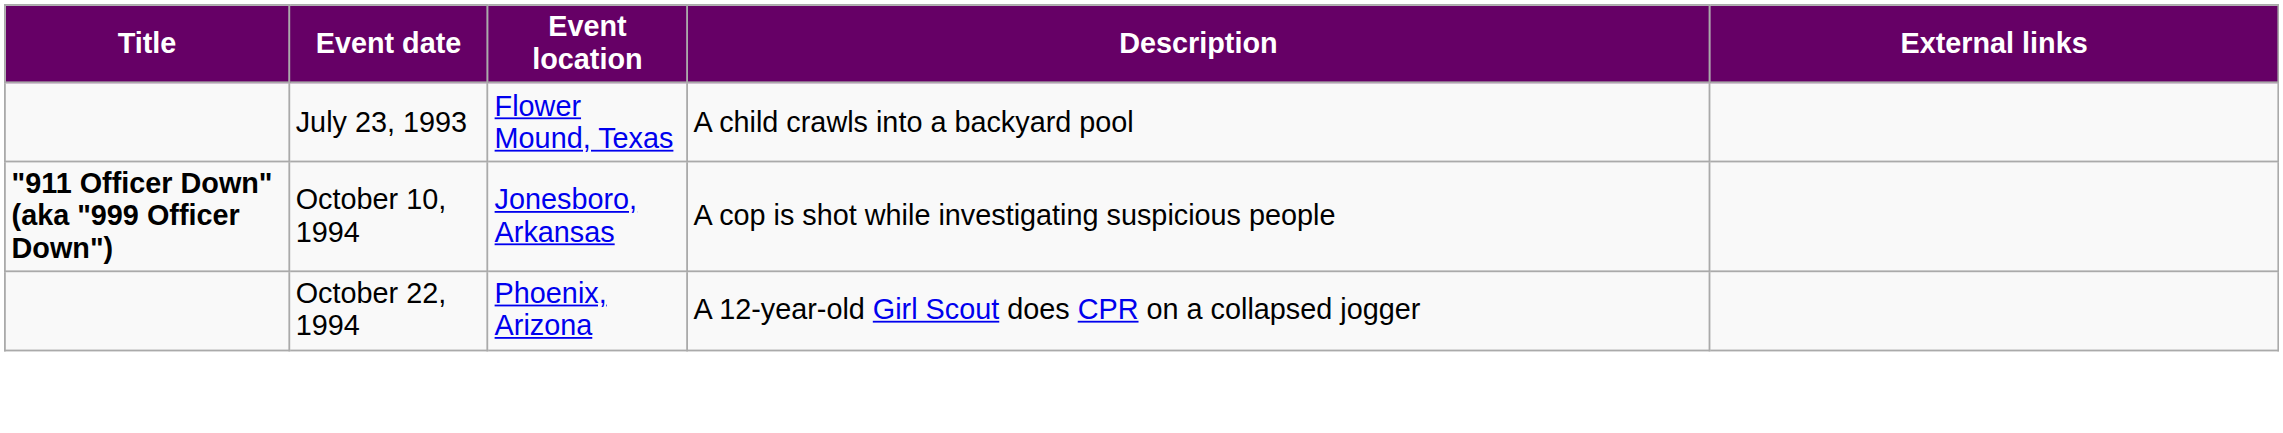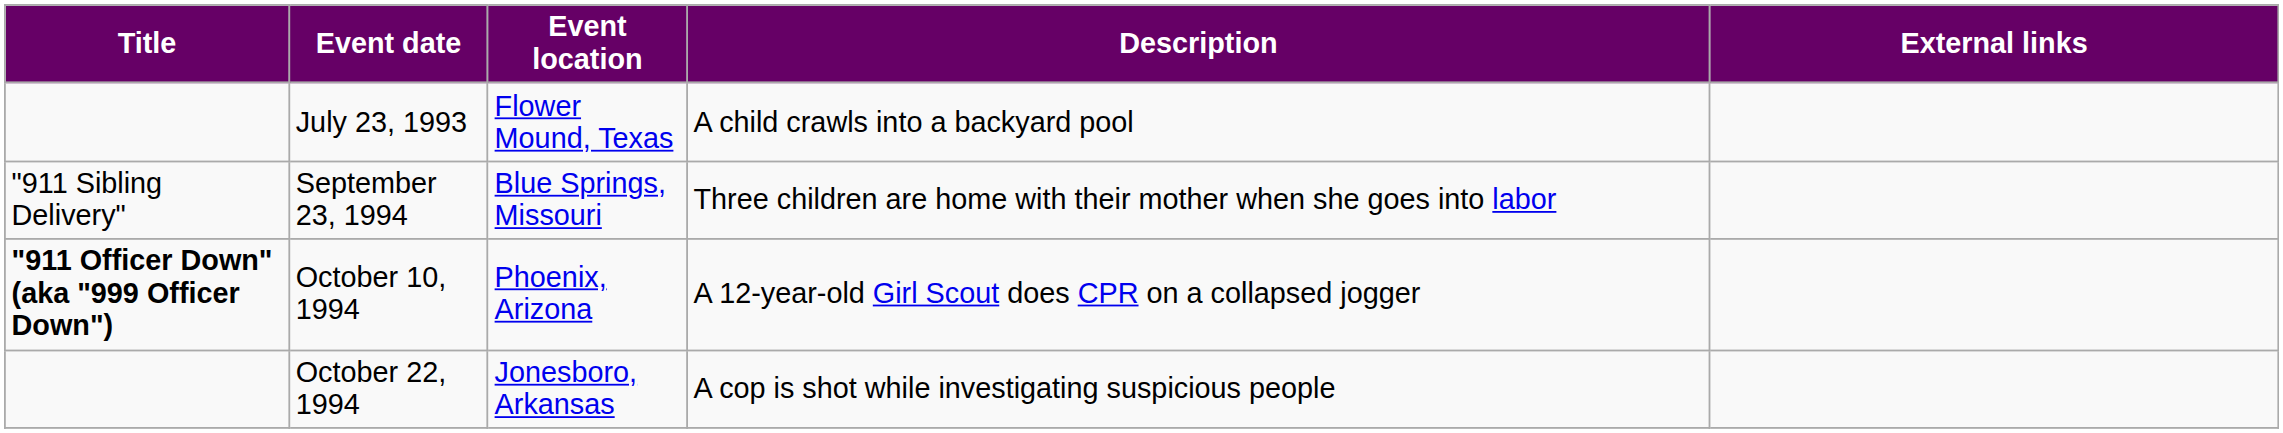 <table class="wikitable" style="width: 100%;">
 <tr>
 <th style="background: #660066; color: #FFFFFF; width: 10%;">Title</th>
 <th style="background: #660066; color: #FFFFFF; width: 7%;">Event date</th>
 <th style="background: #660066; color: #FFFFFF; width: 7%;">Event location</th>
 <th style="background: #660066; color: #FFFFFF; width: 36%;">Description</th>
 <th style="background: #660066; color: #FFFFFF; width: 20%;">External links</th>
 </tr>
 <tr>
 <td></td>
 <td>July 23, 1993</td>
 <td><a href='#'>Flower Mound, Texas</a></td>
 <td>A child crawls into a backyard pool</td>
 <td></td>
 </tr>
 <tr>
+<td>"911 Sibling Delivery"</td>
+<td>September 23, 1994</td>
+<td><a href='#'>Blue Springs, Missouri</a></td>
+<td>Three children are home with their mother when she goes into <a href='#'>labor</a></td>
+<td></td>
+</tr>
+<tr>
 <td><strong>"911 Officer Down" (aka "999 Officer Down")</strong></td>
 <td>October 10, 1994</td>
-<td><a href='#'>Jonesboro, Arkansas</a></td>
-<td>A cop is shot while investigating suspicious people</td>
+<td><a href='#'>Phoenix, Arizona</a></td>
+<td>A 12-year-old <a href='#'>Girl Scout</a> does <a href='#'>CPR</a> on a collapsed jogger</td>
 <td></td>
 </tr>
 <tr>
 <td></td>
 <td>October 22, 1994</td>
-<td><a href='#'>Phoenix, Arizona</a></td>
-<td>A 12-year-old <a href='#'>Girl Scout</a> does <a href='#'>CPR</a> on a collapsed jogger</td>
+<td><a href='#'>Jonesboro, Arkansas</a></td>
+<td>A cop is shot while investigating suspicious people</td>
 <td></td>
 </tr>
 </table>
